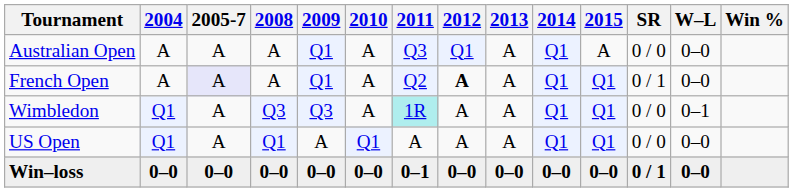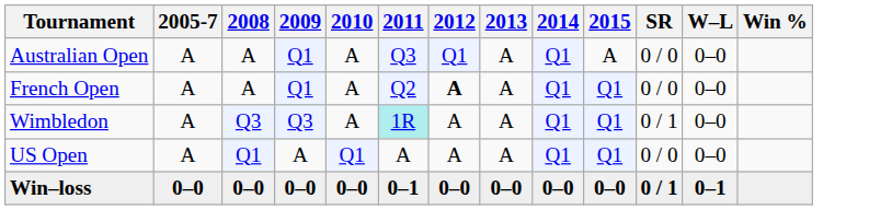 <table class="wikitable" style="text-align:center">
 <tr>
 <th>Tournament</th>
-<th><a href='#'>2004</a></th>
 <th>2005-7</th>
 <th><a href='#'>2008</a></th>
 <th><a href='#'>2009</a></th>
 <th><a href='#'>2010</a></th>
 <th><a href='#'>2011</a></th>
 <th><a href='#'>2012</a></th>
 <th><a href='#'>2013</a></th>
 <th><a href='#'>2014</a></th>
 <th><a href='#'>2015</a></th>
 <th>SR</th>
 <th>W–L</th>
 <th>Win %</th>
 </tr>
 <tr>
 <td align="left"><a href='#'>Australian Open</a></td>
 <td>A</td>
 <td>A</td>
-<td>A</td>
 <td bgcolor="ecf2ff"><a href='#'>Q1</a></td>
 <td>A</td>
 <td bgcolor="ecf2ff"><a href='#'>Q3</a></td>
 <td bgcolor="ecf2ff"><a href='#'>Q1</a></td>
 <td>A</td>
 <td bgcolor="ecf2ff"><a href='#'>Q1</a></td>
 <td>A</td>
 <td>0 / 0</td>
 <td>0–0</td>
 <td></td>
 </tr>
 <tr>
 <td align="left"><a href='#'>French Open</a></td>
 <td>A</td>
-<td style="background: lavender;">A</td>
 <td>A</td>
 <td bgcolor="ecf2ff"><a href='#'>Q1</a></td>
 <td>A</td>
 <td bgcolor="ecf2ff"><a href='#'>Q2</a></td>
 <td><strong>A</strong></td>
 <td>A</td>
 <td bgcolor="ecf2ff"><a href='#'>Q1</a></td>
 <td bgcolor="ecf2ff"><a href='#'>Q1</a></td>
-<td>0 / 1</td>
+<td>0 / 0</td>
 <td>0–0</td>
 <td></td>
 </tr>
 <tr>
 <td align="left"><a href='#'>Wimbledon</a></td>
-<td bgcolor="ecf2ff"><a href='#'>Q1</a></td>
 <td>A</td>
 <td bgcolor="ecf2ff"><a href='#'>Q3</a></td>
 <td bgcolor="ecf2ff"><a href='#'>Q3</a></td>
 <td>A</td>
 <td bgcolor="afeeee"><a href='#'>1R</a></td>
 <td>A</td>
 <td>A</td>
 <td bgcolor="ecf2ff"><a href='#'>Q1</a></td>
 <td bgcolor="ecf2ff"><a href='#'>Q1</a></td>
-<td>0 / 0</td>
-<td>0–1</td>
+<td>0 / 1</td>
+<td>0–0</td>
 <td></td>
 </tr>
 <tr>
 <td align="left"><a href='#'>US Open</a></td>
-<td bgcolor="ecf2ff"><a href='#'>Q1</a></td>
 <td>A</td>
 <td bgcolor="ecf2ff"><a href='#'>Q1</a></td>
 <td>A</td>
 <td bgcolor="ecf2ff"><a href='#'>Q1</a></td>
 <td>A</td>
 <td>A</td>
 <td>A</td>
 <td bgcolor="ecf2ff"><a href='#'>Q1</a></td>
 <td bgcolor="ecf2ff"><a href='#'>Q1</a></td>
 <td>0 / 0</td>
 <td>0–0</td>
 <td></td>
 </tr>
 <tr style="font-weight:bold;background:#efefef">
 <td style="text-align:left">Win–loss</td>
 <td>0–0</td>
 <td>0–0</td>
 <td>0–0</td>
 <td>0–0</td>
-<td>0–0</td>
 <td>0–1</td>
 <td>0–0</td>
 <td>0–0</td>
 <td>0–0</td>
 <td>0–0</td>
 <td>0 / 1</td>
-<td>0–0</td>
+<td>0–1</td>
 <td></td>
 </tr>
 </table>
